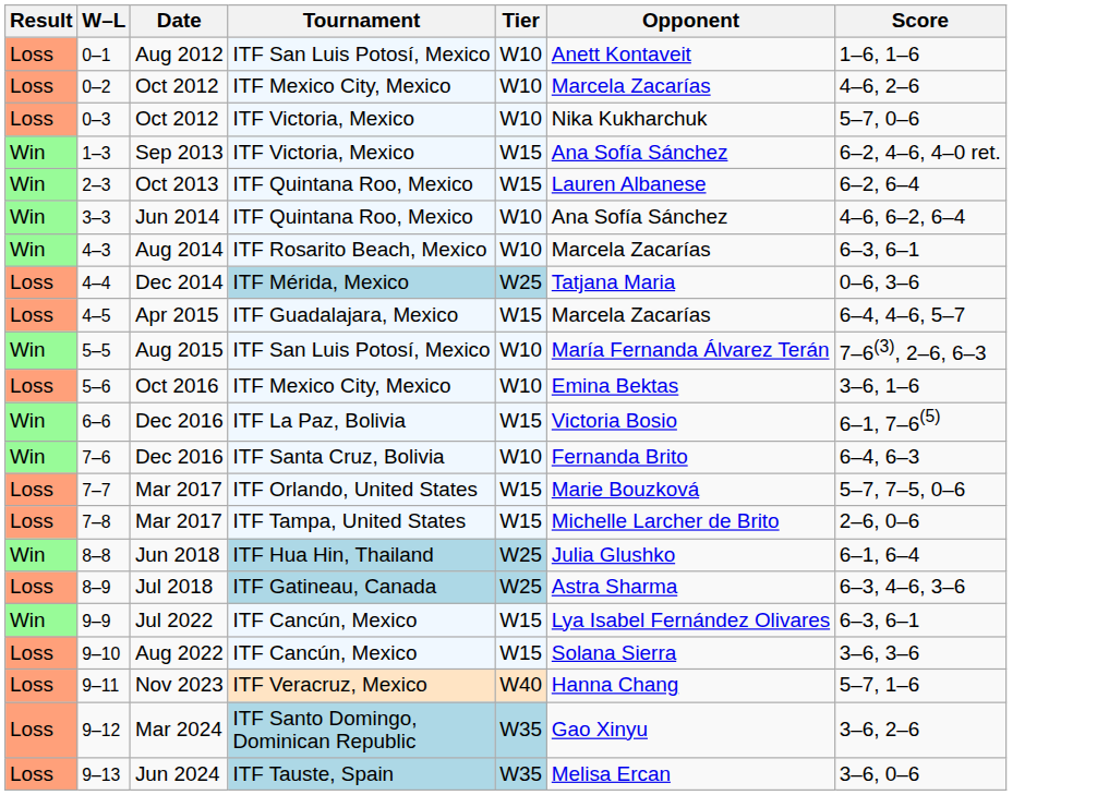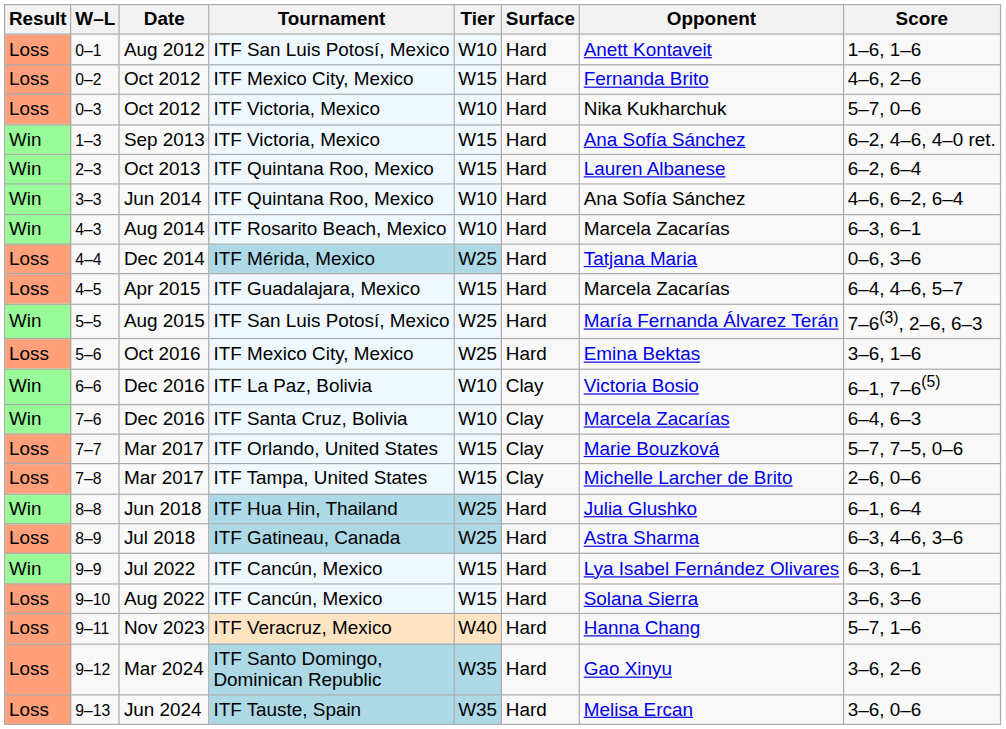 <table class="sortable wikitable">
 <tr>
 <th>Result</th>
 <th class="unsortable">W–L</th>
 <th>Date</th>
 <th>Tournament</th>
 <th>Tier</th>
+<th>Surface</th>
 <th>Opponent</th>
 <th class="unsortable">Score</th>
 </tr>
 <tr>
 <td style="background:#ffa07a;">Loss</td>
 <td><small>0–1</small></td>
 <td>Aug 2012</td>
 <td style="background:#f0f8ff;">ITF San Luis Potosí, Mexico</td>
 <td style="background:#f0f8ff;">W10</td>
+<td>Hard</td>
 <td> <a href='#'>Anett Kontaveit</a></td>
 <td>1–6, 1–6</td>
 </tr>
 <tr>
 <td style="background:#ffa07a;">Loss</td>
 <td><small>0–2</small></td>
 <td>Oct 2012</td>
 <td style="background:#f0f8ff;">ITF Mexico City, Mexico</td>
-<td style="background:#f0f8ff;">W10</td>
-<td> <a href='#'>Marcela Zacarías</a></td>
+<td style="background:#f0f8ff;">W15</td>
+<td>Hard</td>
+<td> <a href='#'>Fernanda Brito</a></td>
 <td>4–6, 2–6</td>
 </tr>
 <tr>
 <td style="background:#ffa07a;">Loss</td>
 <td><small>0–3</small></td>
 <td>Oct 2012</td>
 <td style="background:#f0f8ff;">ITF Victoria, Mexico</td>
 <td style="background:#f0f8ff;">W10</td>
+<td>Hard</td>
 <td> Nika Kukharchuk</td>
 <td>5–7, 0–6</td>
 </tr>
 <tr>
 <td style="background:#98fb98;">Win</td>
 <td><small>1–3</small></td>
 <td>Sep 2013</td>
 <td style="background:#f0f8ff;">ITF Victoria, Mexico</td>
 <td style="background:#f0f8ff;">W15</td>
+<td>Hard</td>
 <td> <a href='#'>Ana Sofía Sánchez</a></td>
 <td>6–2, 4–6, 4–0 ret.</td>
 </tr>
 <tr>
 <td style="background:#98fb98;">Win</td>
 <td><small>2–3</small></td>
 <td>Oct 2013</td>
 <td style="background:#f0f8ff;">ITF Quintana Roo, Mexico</td>
 <td style="background:#f0f8ff;">W15</td>
+<td>Hard</td>
 <td> <a href='#'>Lauren Albanese</a></td>
 <td>6–2, 6–4</td>
 </tr>
 <tr>
 <td style="background:#98fb98;">Win</td>
 <td><small>3–3</small></td>
 <td>Jun 2014</td>
 <td style="background:#f0f8ff;">ITF Quintana Roo, Mexico</td>
 <td style="background:#f0f8ff;">W10</td>
+<td>Hard</td>
 <td> Ana Sofía Sánchez</td>
 <td>4–6, 6–2, 6–4</td>
 </tr>
 <tr>
 <td style="background:#98fb98;">Win</td>
 <td><small>4–3</small></td>
 <td>Aug 2014</td>
 <td style="background:#f0f8ff;">ITF Rosarito Beach, Mexico</td>
 <td style="background:#f0f8ff;">W10</td>
+<td>Hard</td>
 <td> Marcela Zacarías</td>
 <td>6–3, 6–1</td>
 </tr>
 <tr>
 <td style="background:#ffa07a;">Loss</td>
 <td><small>4–4</small></td>
 <td>Dec 2014</td>
 <td style="background:lightblue;">ITF Mérida, Mexico</td>
 <td style="background:lightblue;">W25</td>
+<td>Hard</td>
 <td> <a href='#'>Tatjana Maria</a></td>
 <td>0–6, 3–6</td>
 </tr>
 <tr>
 <td style="background:#ffa07a;">Loss</td>
 <td><small>4–5</small></td>
 <td>Apr 2015</td>
 <td style="background:#f0f8ff;">ITF Guadalajara, Mexico</td>
 <td style="background:#f0f8ff;">W15</td>
+<td>Hard</td>
 <td> Marcela Zacarías</td>
 <td>6–4, 4–6, 5–7</td>
 </tr>
 <tr>
 <td style="background:#98fb98;">Win</td>
 <td><small>5–5</small></td>
 <td>Aug 2015</td>
 <td style="background:#f0f8ff;">ITF San Luis Potosí, Mexico</td>
-<td style="background:#f0f8ff;">W10</td>
+<td style="background:#f0f8ff;">W25</td>
+<td>Hard</td>
 <td> <a href='#'>María Fernanda Álvarez Terán</a></td>
 <td>7–6<sup>(3)</sup>, 2–6, 6–3</td>
 </tr>
 <tr>
 <td style="background:#ffa07a;">Loss</td>
 <td><small>5–6</small></td>
 <td>Oct 2016</td>
 <td style="background:#f0f8ff;">ITF Mexico City, Mexico</td>
-<td style="background:#f0f8ff;">W10</td>
+<td style="background:#f0f8ff;">W25</td>
+<td>Hard</td>
 <td> <a href='#'>Emina Bektas</a></td>
 <td>3–6, 1–6</td>
 </tr>
 <tr>
 <td style="background:#98fb98;">Win</td>
 <td><small>6–6</small></td>
 <td>Dec 2016</td>
 <td style="background:#f0f8ff;">ITF La Paz, Bolivia</td>
-<td style="background:#f0f8ff;">W15</td>
+<td style="background:#f0f8ff;">W10</td>
+<td>Clay</td>
 <td> <a href='#'>Victoria Bosio</a></td>
 <td>6–1, 7–6<sup>(5)</sup></td>
 </tr>
 <tr>
 <td style="background:#98fb98;">Win</td>
 <td><small>7–6</small></td>
 <td>Dec 2016</td>
 <td style="background:#f0f8ff;">ITF Santa Cruz, Bolivia</td>
 <td style="background:#f0f8ff;">W10</td>
-<td> <a href='#'>Fernanda Brito</a></td>
+<td>Clay</td>
+<td> <a href='#'>Marcela Zacarías</a></td>
 <td>6–4, 6–3</td>
 </tr>
 <tr>
 <td style="background:#ffa07a;">Loss</td>
 <td><small>7–7</small></td>
 <td>Mar 2017</td>
 <td style="background:#f0f8ff;">ITF Orlando, United States</td>
 <td style="background:#f0f8ff;">W15</td>
+<td>Clay</td>
 <td> <a href='#'>Marie Bouzková</a></td>
 <td>5–7, 7–5, 0–6</td>
 </tr>
 <tr>
 <td style="background:#ffa07a;">Loss</td>
 <td><small>7–8</small></td>
 <td>Mar 2017</td>
 <td style="background:#f0f8ff;">ITF Tampa, United States</td>
 <td style="background:#f0f8ff;">W15</td>
+<td>Clay</td>
 <td> <a href='#'>Michelle Larcher de Brito</a></td>
 <td>2–6, 0–6</td>
 </tr>
 <tr>
 <td style="background:#98fb98;">Win</td>
 <td><small>8–8</small></td>
 <td>Jun 2018</td>
 <td style="background:lightblue;">ITF Hua Hin, Thailand</td>
 <td style="background:lightblue;">W25</td>
+<td>Hard</td>
 <td> <a href='#'>Julia Glushko</a></td>
 <td>6–1, 6–4</td>
 </tr>
 <tr>
 <td style="background:#ffa07a;">Loss</td>
 <td><small>8–9</small></td>
 <td>Jul 2018</td>
 <td style="background:lightblue;">ITF Gatineau, Canada</td>
 <td style="background:lightblue;">W25</td>
+<td>Hard</td>
 <td> <a href='#'>Astra Sharma</a></td>
 <td>6–3, 4–6, 3–6</td>
 </tr>
 <tr>
 <td style="background:#98fb98;">Win</td>
 <td><small>9–9</small></td>
 <td>Jul 2022</td>
 <td style="background:#f0f8ff;">ITF Cancún, Mexico</td>
 <td style="background:#f0f8ff;">W15</td>
+<td>Hard</td>
 <td> <a href='#'>Lya Isabel Fernández Olivares</a></td>
 <td>6–3, 6–1</td>
 </tr>
 <tr>
 <td style="background:#ffa07a;">Loss</td>
 <td><small>9–10</small></td>
 <td>Aug 2022</td>
 <td style="background:#f0f8ff;">ITF Cancún, Mexico</td>
 <td style="background:#f0f8ff;">W15</td>
+<td>Hard</td>
 <td> <a href='#'>Solana Sierra</a></td>
 <td>3–6, 3–6</td>
 </tr>
 <tr>
 <td style="background:#ffa07a;">Loss</td>
 <td><small>9–11</small></td>
 <td>Nov 2023</td>
 <td style="background:#ffe4c4;">ITF Veracruz, Mexico</td>
 <td style="background:#ffe4c4;">W40</td>
+<td>Hard</td>
 <td> <a href='#'>Hanna Chang</a></td>
 <td>5–7, 1–6</td>
 </tr>
 <tr>
 <td style="background:#ffa07a;">Loss</td>
 <td><small>9–12</small></td>
 <td>Mar 2024</td>
 <td style="background:lightblue;">ITF Santo Domingo, <br>Dominican Republic</td>
 <td style="background:lightblue;">W35</td>
+<td>Hard</td>
 <td> <a href='#'>Gao Xinyu</a></td>
 <td>3–6, 2–6</td>
 </tr>
 <tr>
 <td style="background:#ffa07a;">Loss</td>
 <td><small>9–13</small></td>
 <td>Jun 2024</td>
 <td style="background:lightblue;">ITF Tauste, Spain</td>
 <td style="background:lightblue;">W35</td>
+<td>Hard</td>
 <td> <a href='#'>Melisa Ercan</a></td>
 <td>3–6, 0–6</td>
 </tr>
 </table>
